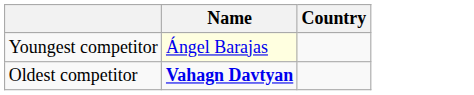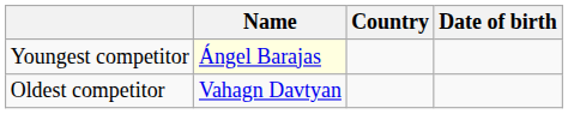 <table class="wikitable">
 <tr>
 <th></th>
 <th>Name</th>
 <th>Country</th>
+<th>Date of birth</th>
 </tr>
 <tr>
 <td>Youngest competitor</td>
 <td style="background: lightyellow;"><a href='#'>Ángel Barajas</a></td>
 <td></td>
+<td></td>
 </tr>
 <tr>
 <td>Oldest competitor</td>
-<td><strong><a href='#'>Vahagn Davtyan</a></strong></td>
+<td><a href='#'>Vahagn Davtyan</a></td>
+<td></td>
 <td></td>
 </tr>
 </table>
